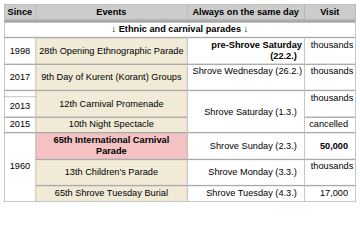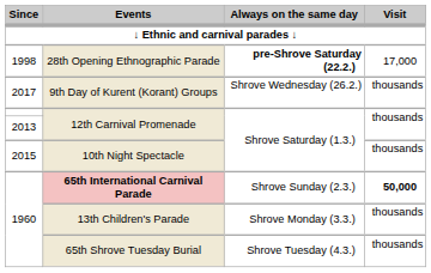 <table class="wikitable plainrowheaders" cellpadding="3" cellspacing="0" border="1" style="background:#fff; font-size:86%; line-height:16px; border:grey solid 1px; border-collapse:collapse;">
 <tr>
 <th scope="col" style="background:#ccc; width:40px;">Since</th>
 <th scope="col" style="background:#ccc; width:220px;">Events</th>
 <th scope="col" style="background:#ccc; width:168px;">Always on the same day</th>
 <th scope="col" style="background:#ccc; width:70px;">Visit</th>
 </tr>
 <tr>
 <td align=center colspan=4 style="border-top-width:5px"><strong>↓ Ethnic and carnival parades ↓</strong></td>
 </tr>
 <tr>
 <td align=center style="border-top-width:2px">1998</td>
 <td align=center bgcolor=#F0EAD6 style="border-top-width:2px">28th Opening Ethnographic Parade</td>
 <td align=right style="border-top-width:2px"><strong>pre-Shrove Saturday (22.2.)  </strong></td>
-<td align=right style="border-top-width:2px">thousands  </td>
+<td align=right style="border-top-width:2px">17,000  </td>
 </tr>
 <tr>
 <td align=center style="border-top-width:2px">2017</td>
 <td align=center bgcolor=#F0EAD6 style="border-top-width:2px">9th Day of Kurent (Korant) Groups</td>
 <td align=right style="border-top-width:2px">Shrove Wednesday (26.2.)  </td>
 <td align=right style="border-top-width:2px">thousands  </td>
 </tr>
 <tr>
 <td align=center style="border-top-width:2px"></td>
 <td align=center bgcolor=#F0EAD6 rowspan=2 style="border-top-width:2px">12th  Carnival Promenade</td>
 <td align=right rowspan=3 style="border-top-width:2px">Shrove Saturday (1.3.)  </td>
 <td align=right rowspan=2 style="border-top-width:2px">thousands  </td>
 </tr>
 <tr>
 <td align=center>2013</td>
 </tr>
 <tr>
 <td align=center style="border-top-width:2px">2015</td>
 <td align=center bgcolor=#F0EAD6 style="border-top-width:2px">10th Night Spectacle</td>
-<td align=right style="border-top-width:2px">cancelled  </td>
+<td align=right style="border-top-width:2px">thousands  </td>
 </tr>
 <tr>
 <td align=center rowspan=3 style="border-top-width:2px">1960</td>
 <td align=center bgcolor=#F4C2C2 style="border-top-width:2px"><strong>65th International Carnival Parade</strong></td>
 <td align=right style="border-top-width:2px">Shrove Sunday (2.3.)  </td>
 <td align=right style="border-top-width:2px"><strong>50,000</strong>  </td>
 </tr>
 <tr>
 <td align=center bgcolor=#F0EAD6 style="border-top-width:2px">13th Children's Parade</td>
 <td align=right style="border-top-width:2px">Shrove Monday (3.3.)  </td>
 <td align=right style="border-top-width:2px">thousands  </td>
 </tr>
 <tr>
 <td align=center bgcolor=#F0EAD6 style="border-top-width:2px">65th Shrove Tuesday Burial</td>
 <td align=right style="border-top-width:2px">Shrove Tuesday (4.3.)  </td>
-<td align=right style="border-top-width:2px">17,000  </td>
+<td align=right style="border-top-width:2px">thousands  </td>
 </tr>
 </table>
